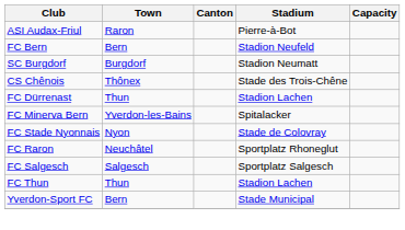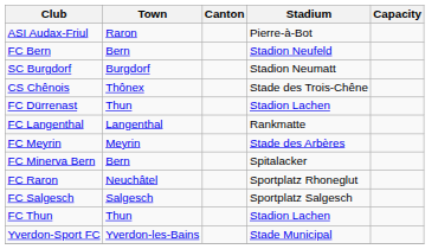 <table class="wikitable">
 <tr>
 <th>Club</th>
 <th>Town</th>
 <th>Canton</th>
 <th>Stadium</th>
 <th>Capacity</th>
 </tr>
 <tr>
 <td><a href='#'>ASI Audax-Friul</a></td>
 <td><a href='#'>Raron</a></td>
 <td></td>
 <td>Pierre-à-Bot</td>
 <td></td>
 </tr>
 <tr>
 <td><a href='#'>FC Bern</a></td>
 <td><a href='#'>Bern</a></td>
 <td></td>
 <td><a href='#'>Stadion Neufeld</a></td>
 <td></td>
 </tr>
 <tr>
 <td><a href='#'>SC Burgdorf</a></td>
 <td><a href='#'>Burgdorf</a></td>
 <td></td>
 <td>Stadion Neumatt</td>
 <td></td>
 </tr>
 <tr>
 <td><a href='#'>CS Chênois</a></td>
 <td><a href='#'>Thônex</a></td>
 <td></td>
 <td>Stade des Trois-Chêne</td>
 <td></td>
 </tr>
 <tr>
 <td><a href='#'>FC Dürrenast</a></td>
 <td><a href='#'>Thun</a></td>
 <td></td>
 <td><a href='#'>Stadion Lachen</a></td>
 <td></td>
 </tr>
 <tr>
-<td><a href='#'>FC Minerva Bern</a></td>
-<td><a href='#'>Yverdon-les-Bains</a></td>
+<td><a href='#'>FC Langenthal</a></td>
+<td><a href='#'>Langenthal</a></td>
 <td></td>
-<td>Spitalacker</td>
+<td>Rankmatte</td>
 <td></td>
 </tr>
 <tr>
-<td><a href='#'>FC Stade Nyonnais</a></td>
-<td><a href='#'>Nyon</a></td>
+<td><a href='#'>FC Meyrin</a></td>
+<td><a href='#'>Meyrin</a></td>
 <td></td>
-<td><a href='#'>Stade de Colovray</a></td>
+<td><a href='#'>Stade des Arbères</a></td>
+<td></td>
+</tr>
+<tr>
+<td><a href='#'>FC Minerva Bern</a></td>
+<td><a href='#'>Bern</a></td>
+<td></td>
+<td>Spitalacker</td>
 <td></td>
 </tr>
 <tr>
 <td><a href='#'>FC Raron</a></td>
 <td><a href='#'>Neuchâtel</a></td>
 <td></td>
 <td>Sportplatz Rhoneglut</td>
 <td></td>
 </tr>
 <tr>
 <td><a href='#'>FC Salgesch</a></td>
 <td><a href='#'>Salgesch</a></td>
 <td></td>
 <td>Sportplatz Salgesch</td>
 <td></td>
 </tr>
 <tr>
 <td><a href='#'>FC Thun</a></td>
 <td><a href='#'>Thun</a></td>
 <td></td>
 <td><a href='#'>Stadion Lachen</a></td>
 <td></td>
 </tr>
 <tr>
 <td><a href='#'>Yverdon-Sport FC</a></td>
-<td><a href='#'>Bern</a></td>
+<td><a href='#'>Yverdon-les-Bains</a></td>
 <td></td>
 <td><a href='#'>Stade Municipal</a></td>
 <td></td>
 </tr>
 <tr>
 </tr>
 </table>
